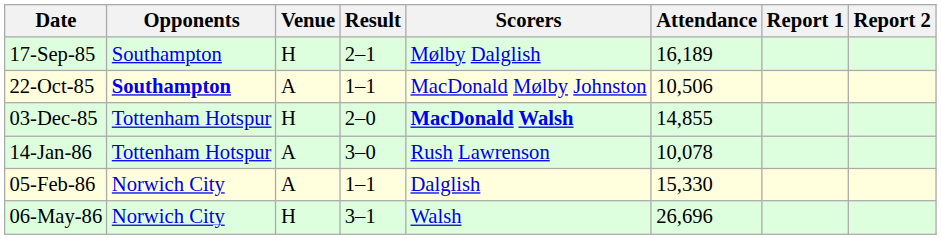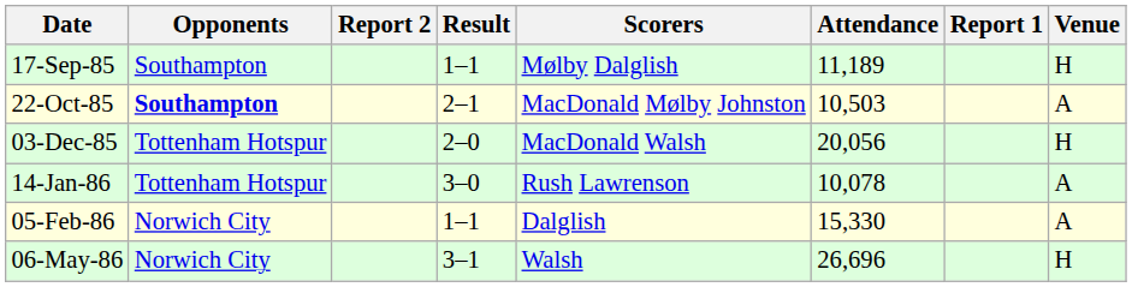 <table class=wikitable>
 <tr>
 <th>Date</th>
 <th>Opponents</th>
-<th>Venue</th>
+<th>Report 2</th>
 <th>Result</th>
 <th>Scorers</th>
 <th>Attendance</th>
 <th>Report 1</th>
-<th>Report 2</th>
+<th>Venue</th>
 </tr>
 <tr bgcolor="#ddffdd">
 <td>17-Sep-85</td>
 <td><a href='#'>Southampton</a></td>
+<td></td>
+<td>1–1</td>
+<td><a href='#'>Mølby</a>  <a href='#'>Dalglish</a> </td>
+<td>11,189</td>
+<td></td>
 <td>H</td>
-<td>2–1</td>
-<td><a href='#'>Mølby</a>  <a href='#'>Dalglish</a> </td>
-<td>16,189</td>
-<td></td>
-<td></td>
 </tr>
 <tr bgcolor="#ffffdd">
 <td>22-Oct-85</td>
 <td><strong><a href='#'>Southampton</a></strong></td>
+<td></td>
+<td>2–1</td>
+<td><a href='#'>MacDonald</a>  <a href='#'>Mølby</a>  <a href='#'>Johnston</a> </td>
+<td>10,503</td>
+<td></td>
 <td>A</td>
-<td>1–1</td>
-<td><a href='#'>MacDonald</a>  <a href='#'>Mølby</a>  <a href='#'>Johnston</a> </td>
-<td>10,506</td>
-<td></td>
-<td></td>
 </tr>
 <tr bgcolor="#ddffdd">
 <td>03-Dec-85</td>
 <td><a href='#'>Tottenham Hotspur</a></td>
+<td></td>
+<td>2–0</td>
+<td><a href='#'>MacDonald</a>  <a href='#'>Walsh</a> </td>
+<td>20,056</td>
+<td></td>
 <td>H</td>
-<td>2–0</td>
-<td><strong><a href='#'>MacDonald</a>  <a href='#'>Walsh</a> </strong></td>
-<td>14,855</td>
-<td></td>
-<td></td>
 </tr>
 <tr bgcolor="#ddffdd">
 <td>14-Jan-86</td>
 <td><a href='#'>Tottenham Hotspur</a></td>
-<td>A</td>
+<td></td>
 <td>3–0</td>
 <td><a href='#'>Rush</a>  <a href='#'>Lawrenson</a>  </td>
 <td>10,078</td>
 <td></td>
-<td></td>
+<td>A</td>
 </tr>
 <tr bgcolor="#ffffdd">
 <td>05-Feb-86</td>
 <td><a href='#'>Norwich City</a></td>
-<td>A</td>
+<td></td>
 <td>1–1</td>
 <td><a href='#'>Dalglish</a> </td>
 <td>15,330</td>
 <td></td>
-<td></td>
+<td>A</td>
 </tr>
 <tr bgcolor="#ddffdd">
 <td>06-May-86</td>
 <td><a href='#'>Norwich City</a></td>
-<td>H</td>
+<td></td>
 <td>3–1</td>
 <td><a href='#'>Walsh</a> </td>
 <td>26,696</td>
 <td></td>
-<td></td>
+<td>H</td>
 </tr>
 </table>
